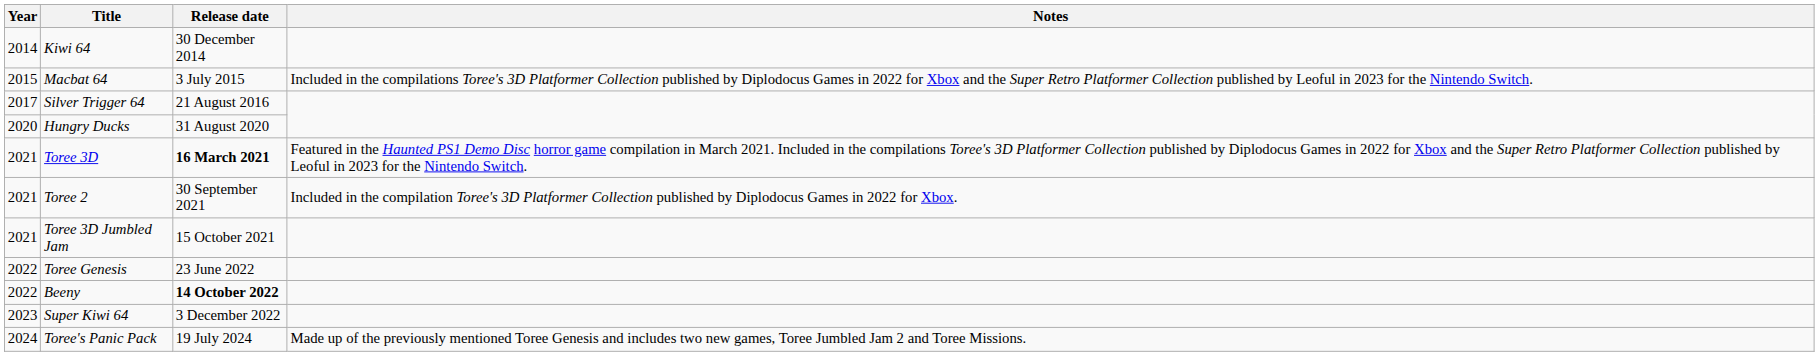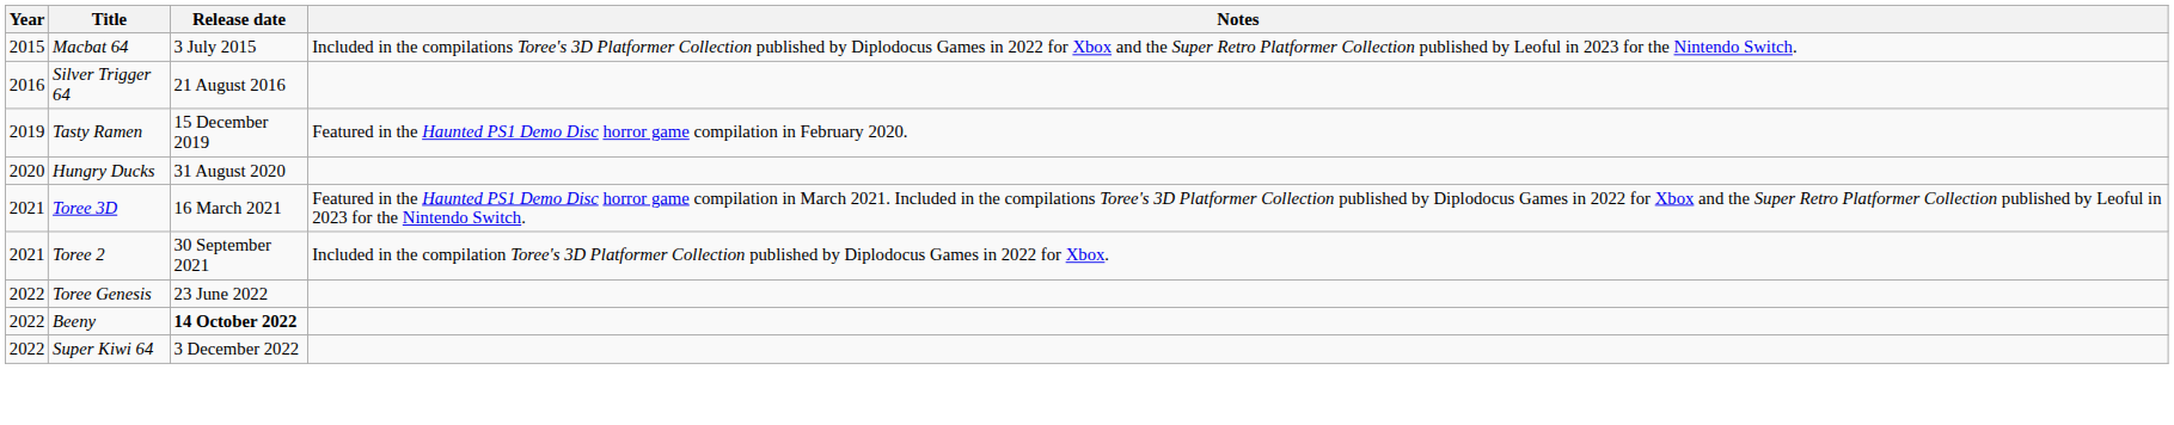 <table class="wikitable sortable">
 <tr>
 <th scope="col">Year</th>
 <th scope="col">Title</th>
 <th scope="col">Release date</th>
 <th scope="col">Notes</th>
 </tr>
 <tr>
-<td>2014</td>
-<td><em>Kiwi 64</em></td>
-<td>30 December 2014</td>
-<td></td>
-</tr>
-<tr>
 <td>2015</td>
 <td><em>Macbat 64</em></td>
 <td>3 July 2015</td>
 <td>Included in the compilations <em>Toree's 3D Platformer Collection</em> published by Diplodocus Games in 2022 for <a href='#'>Xbox</a> and the <em>Super Retro Platformer Collection</em> published by Leoful in 2023 for the <a href='#'>Nintendo Switch</a>.</td>
 </tr>
 <tr>
-<td>2017</td>
+<td>2016</td>
 <td><em>Silver Trigger 64</em></td>
 <td>21 August 2016</td>
+</tr>
+<tr>
+<td>2019</td>
+<td><em>Tasty Ramen</em></td>
+<td>15 December 2019</td>
+<td>Featured in the <em><a href='#'>Haunted PS1 Demo Disc</a></em> <a href='#'>horror game</a> compilation in February 2020.</td>
 </tr>
 <tr>
 <td>2020</td>
 <td><em>Hungry Ducks</em></td>
 <td>31 August 2020</td>
 </tr>
 <tr>
 <td>2021</td>
 <td><em><a href='#'>Toree 3D</a></em></td>
-<td><strong>16 March 2021</strong></td>
+<td>16 March 2021</td>
 <td>Featured in the <em><a href='#'>Haunted PS1 Demo Disc</a></em> <a href='#'>horror game</a> compilation in March 2021. Included in the compilations <em>Toree's 3D Platformer Collection</em> published by Diplodocus Games in 2022 for <a href='#'>Xbox</a> and the <em>Super Retro Platformer Collection</em> published by Leoful in 2023 for the <a href='#'>Nintendo Switch</a>.</td>
 </tr>
 <tr>
 <td>2021</td>
 <td><em>Toree 2</em></td>
 <td>30 September 2021</td>
 <td>Included in the compilation <em>Toree's 3D Platformer Collection</em> published by Diplodocus Games in 2022 for <a href='#'>Xbox</a>.</td>
-</tr>
-<tr>
-<td>2021</td>
-<td><em>Toree 3D Jumbled Jam</em></td>
-<td>15 October 2021</td>
-<td></td>
 </tr>
 <tr>
 <td>2022</td>
 <td><em>Toree Genesis</em></td>
 <td>23 June 2022</td>
 <td></td>
 </tr>
 <tr>
 <td>2022</td>
 <td><em>Beeny</em></td>
 <td><strong>14 October 2022</strong></td>
 <td></td>
 </tr>
 <tr>
-<td>2023</td>
+<td>2022</td>
 <td><em>Super Kiwi 64</em></td>
 <td>3 December 2022</td>
 <td></td>
 </tr>
-<tr>
-<td>2024</td>
-<td><em>Toree's Panic Pack</em></td>
-<td>19 July 2024</td>
-<td>Made up of the previously mentioned Toree Genesis and includes two new games, Toree Jumbled Jam 2 and Toree Missions.</td>
-</tr>
 </table>
